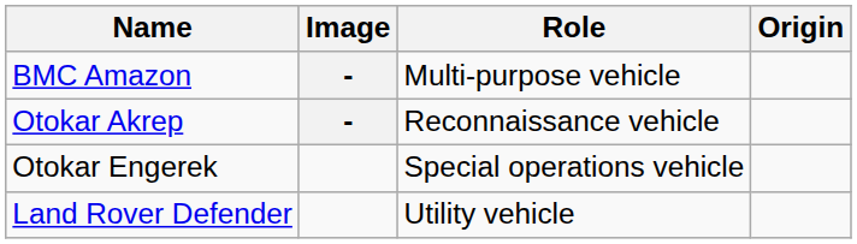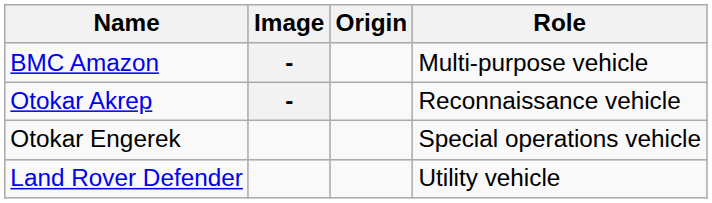 <table class="wikitable">
 <tr>
 <th>Name</th>
 <th>Image</th>
+<th>Origin</th>
 <th>Role</th>
-<th>Origin</th>
 </tr>
 <tr>
 <td><a href='#'>BMC Amazon</a></td>
 <th>-</th>
+<td></td>
 <td>Multi-purpose vehicle</td>
-<td></td>
 </tr>
 <tr>
 <td><a href='#'>Otokar Akrep</a></td>
 <th>-</th>
+<td></td>
 <td>Reconnaissance vehicle</td>
-<td></td>
 </tr>
 <tr>
 <td>Otokar Engerek</td>
 <td></td>
+<td></td>
 <td>Special operations vehicle</td>
-<td></td>
 </tr>
 <tr>
 <td><a href='#'>Land Rover Defender</a></td>
 <td></td>
+<td></td>
 <td>Utility vehicle</td>
-<td></td>
 </tr>
 </table>
